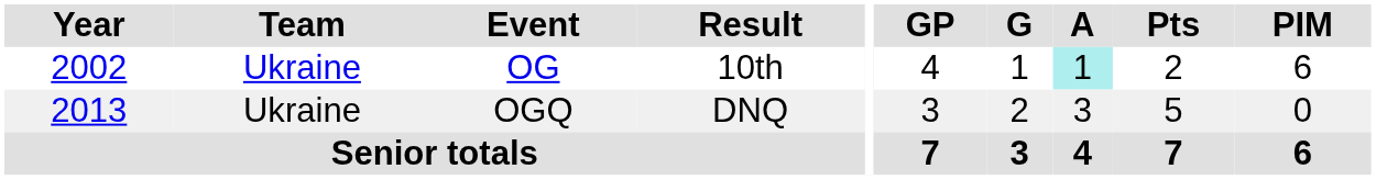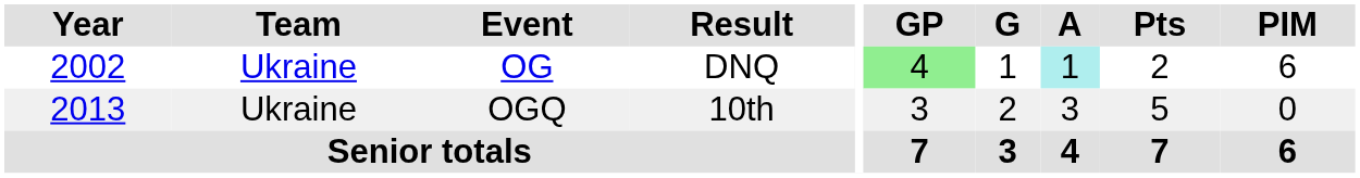 <table border="0" cellpadding="1" cellspacing="0" ID="Table3" style="text-align:center; width:40em;">
 <tr bgcolor="#e0e0e0">
 <th>Year</th>
 <th>Team</th>
 <th>Event</th>
 <th>Result</th>
 <th rowspan="99" bgcolor="#ffffff"></th>
 <th>GP</th>
 <th>G</th>
 <th>A</th>
 <th>Pts</th>
 <th>PIM</th>
 </tr>
 <tr>
 <td><a href='#'>2002</a></td>
 <td><a href='#'>Ukraine</a></td>
 <td><a href='#'>OG</a></td>
-<td>10th</td>
-<td>4</td>
+<td>DNQ</td>
+<td style="background: lightgreen;">4</td>
 <td>1</td>
 <td style="background: paleturquoise;">1</td>
 <td>2</td>
 <td>6</td>
 </tr>
 <tr bgcolor="#f0f0f0">
 <td><a href='#'>2013</a></td>
 <td>Ukraine</td>
 <td>OGQ</td>
-<td>DNQ</td>
+<td>10th</td>
 <td>3</td>
 <td>2</td>
 <td>3</td>
 <td>5</td>
 <td>0</td>
 </tr>
 <tr bgcolor="#e0e0e0">
 <th colspan=4>Senior totals</th>
 <th>7</th>
 <th>3</th>
 <th>4</th>
 <th>7</th>
 <th>6</th>
 </tr>
 </table>
